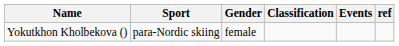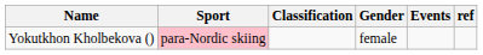 <table class="wikitable">
 <tr>
 <th>Name</th>
 <th>Sport</th>
+<th>Classification</th>
 <th>Gender</th>
-<th>Classification</th>
 <th>Events</th>
 <th>ref</th>
 </tr>
 <tr>
 <td>Yokutkhon Kholbekova ()</td>
-<td>para-Nordic skiing</td>
+<td style="background: pink;">para-Nordic skiing</td>
+<td></td>
 <td>female</td>
-<td></td>
 <td></td>
 <td></td>
 </tr>
 </table>
